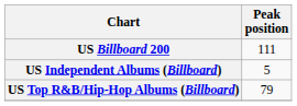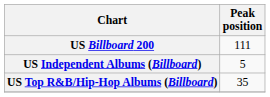 <table class="wikitable plainrowheaders sortable" style="text-align:center;" border="1">
 <tr>
 <th scope="col">Chart</th>
 <th scope="col">Peak<br>position</th>
 </tr>
 <tr>
 <th scope="row">US <a href='#'><em>Billboard</em> 200</a></th>
 <td>111</td>
 </tr>
 <tr>
 <th scope="row">US <a href='#'>Independent Albums</a> (<em><a href='#'>Billboard</a></em>)</th>
 <td>5</td>
 </tr>
 <tr>
 <th scope="row">US <a href='#'>Top R&B/Hip-Hop Albums</a> (<em><a href='#'>Billboard</a></em>)</th>
-<td>79</td>
+<td>35</td>
 </tr>
 <tr>
 </tr>
 </table>
